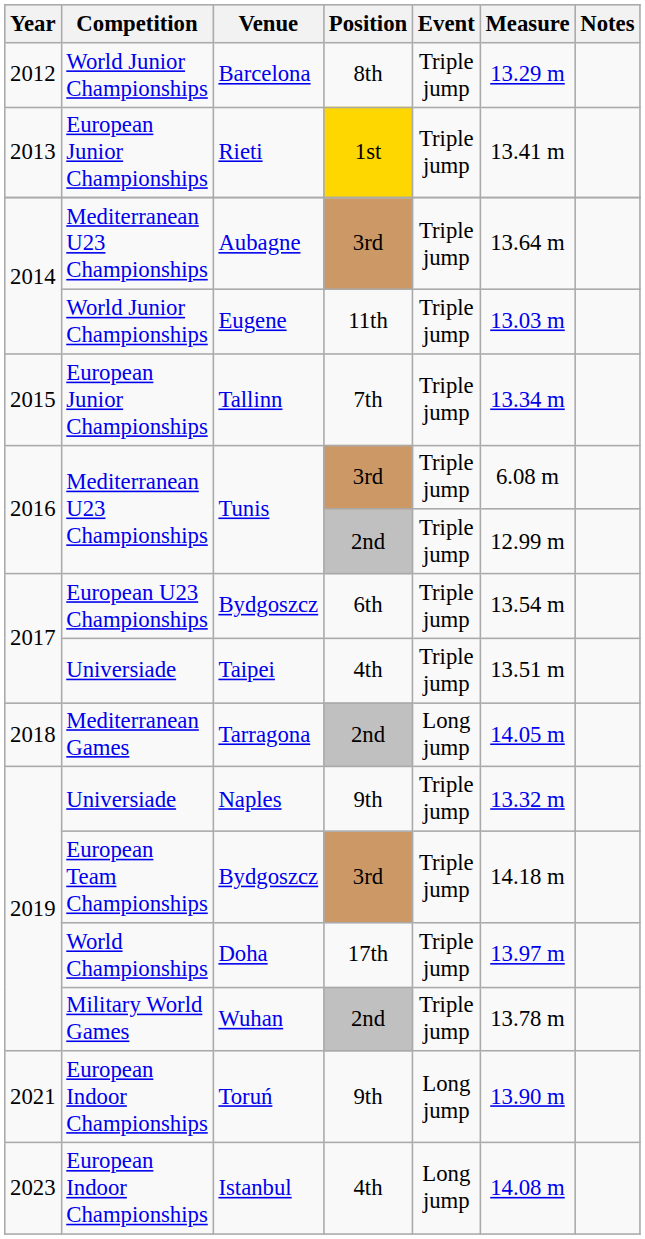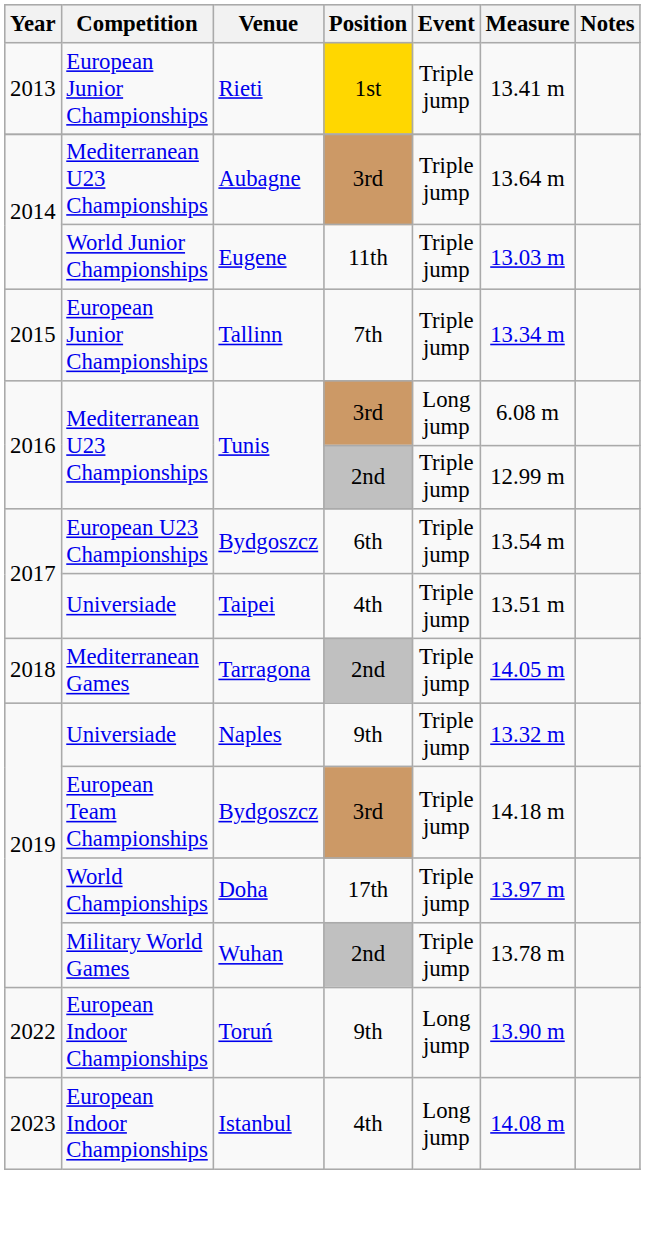 <table class="wikitable sortable" width=60% style="font-size:90%; text-align:center;">
 <tr>
 <th>Year</th>
 <th>Competition</th>
 <th>Venue</th>
 <th>Position</th>
 <th>Event</th>
 <th>Measure</th>
 <th>Notes</th>
-</tr>
-<tr>
-<td>2012</td>
-<td align=left><a href='#'>World Junior Championships</a></td>
-<td align=left> <a href='#'>Barcelona</a></td>
-<td>8th</td>
-<td>Triple jump</td>
-<td><a href='#'>13.29 m</a></td>
-<td></td>
 </tr>
 <tr>
 <td>2013</td>
 <td align=left><a href='#'>European Junior Championships</a></td>
 <td align=left> <a href='#'>Rieti</a></td>
 <td bgcolor=gold>1st</td>
 <td>Triple jump</td>
 <td>13.41 m</td>
 <td></td>
 </tr>
 <tr>
 </tr>
 <tr>
 <td rowspan=2>2014</td>
 <td align=left><a href='#'>Mediterranean U23 Championships</a></td>
 <td align=left> <a href='#'>Aubagne</a></td>
 <td bgcolor=cc9966>3rd</td>
 <td>Triple jump</td>
 <td>13.64 m</td>
 <td></td>
 </tr>
 <tr>
 <td align=left><a href='#'>World Junior Championships</a></td>
 <td align=left> <a href='#'>Eugene</a></td>
 <td>11th</td>
 <td>Triple jump</td>
 <td><a href='#'>13.03 m</a></td>
 <td></td>
 </tr>
 <tr>
 <td>2015</td>
 <td align=left><a href='#'>European Junior Championships</a></td>
 <td align=left> <a href='#'>Tallinn</a></td>
 <td>7th</td>
 <td>Triple jump</td>
 <td><a href='#'>13.34 m</a></td>
 <td></td>
 </tr>
 <tr>
 <td rowspan=2>2016</td>
 <td align=left rowspan=2><a href='#'>Mediterranean U23 Championships</a></td>
 <td align=left rowspan=2> <a href='#'>Tunis</a></td>
 <td bgcolor=cc9966>3rd</td>
-<td>Triple jump</td>
+<td>Long jump</td>
 <td>6.08 m</td>
 <td></td>
 </tr>
 <tr>
 <td bgcolor=silver>2nd</td>
 <td>Triple jump</td>
 <td>12.99 m</td>
 <td></td>
 </tr>
 <tr>
 <td rowspan=2>2017</td>
 <td align=left><a href='#'>European U23 Championships</a></td>
 <td align=left> <a href='#'>Bydgoszcz</a></td>
 <td>6th</td>
 <td>Triple jump</td>
 <td>13.54 m</td>
 <td></td>
 </tr>
 <tr>
 <td align=left><a href='#'>Universiade</a></td>
 <td align=left> <a href='#'>Taipei</a></td>
 <td>4th</td>
 <td>Triple jump</td>
 <td>13.51 m</td>
 <td></td>
 </tr>
 <tr>
 <td>2018</td>
 <td align=left><a href='#'>Mediterranean Games</a></td>
 <td align=left> <a href='#'>Tarragona</a></td>
 <td bgcolor=silver>2nd</td>
-<td>Long jump</td>
+<td>Triple jump</td>
 <td><a href='#'>14.05 m</a></td>
 <td></td>
 </tr>
 <tr>
 <td rowspan=4>2019</td>
 <td align=left><a href='#'>Universiade</a></td>
 <td align=left> <a href='#'>Naples</a></td>
 <td>9th</td>
 <td>Triple jump</td>
 <td><a href='#'>13.32 m</a></td>
 <td></td>
 </tr>
 <tr>
 <td align=left><a href='#'>European Team Championships</a></td>
 <td align=left> <a href='#'>Bydgoszcz</a></td>
 <td bgcolor=cc9966>3rd</td>
 <td>Triple jump</td>
 <td>14.18 m</td>
 <td> </td>
 </tr>
 <tr>
 <td align=left><a href='#'>World Championships</a></td>
 <td align=left> <a href='#'>Doha</a></td>
 <td>17th</td>
 <td>Triple jump</td>
 <td><a href='#'>13.97 m</a></td>
 <td></td>
 </tr>
 <tr>
 <td align=left><a href='#'>Military World Games</a></td>
 <td align=left> <a href='#'>Wuhan</a></td>
 <td bgcolor=silver>2nd</td>
 <td>Triple jump</td>
 <td>13.78 m</td>
 <td></td>
 </tr>
 <tr>
-<td>2021</td>
+<td>2022</td>
 <td align=left><a href='#'>European Indoor Championships</a></td>
 <td align=left> <a href='#'>Toruń</a></td>
 <td>9th</td>
 <td>Long jump</td>
 <td><a href='#'>13.90 m</a></td>
 <td></td>
 </tr>
 <tr>
 <td>2023</td>
 <td align=left><a href='#'>European Indoor Championships</a></td>
 <td align=left> <a href='#'>Istanbul</a></td>
 <td>4th</td>
 <td>Long jump</td>
 <td><a href='#'>14.08 m</a></td>
 <td></td>
 </tr>
 </table>
